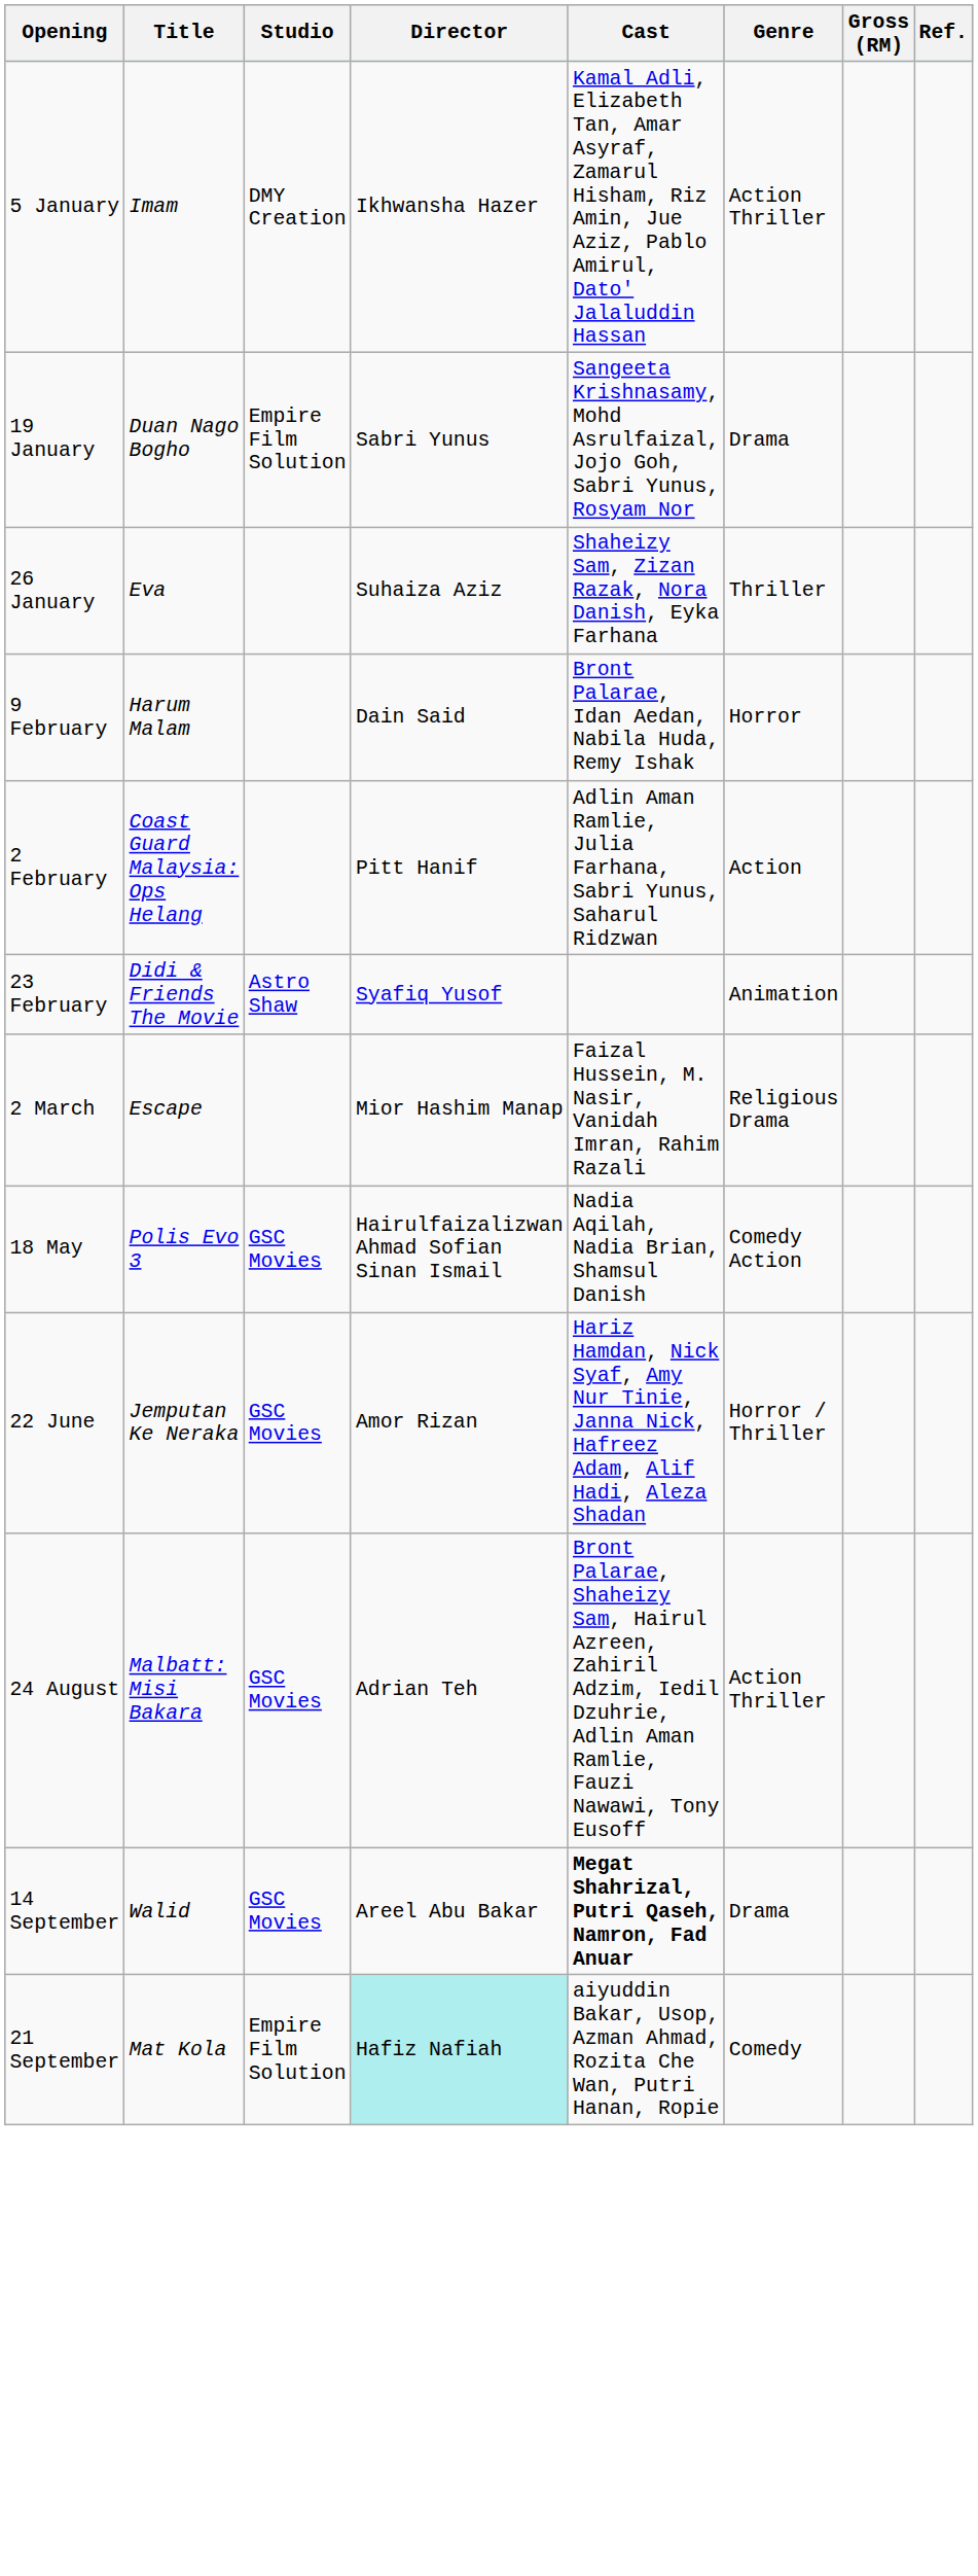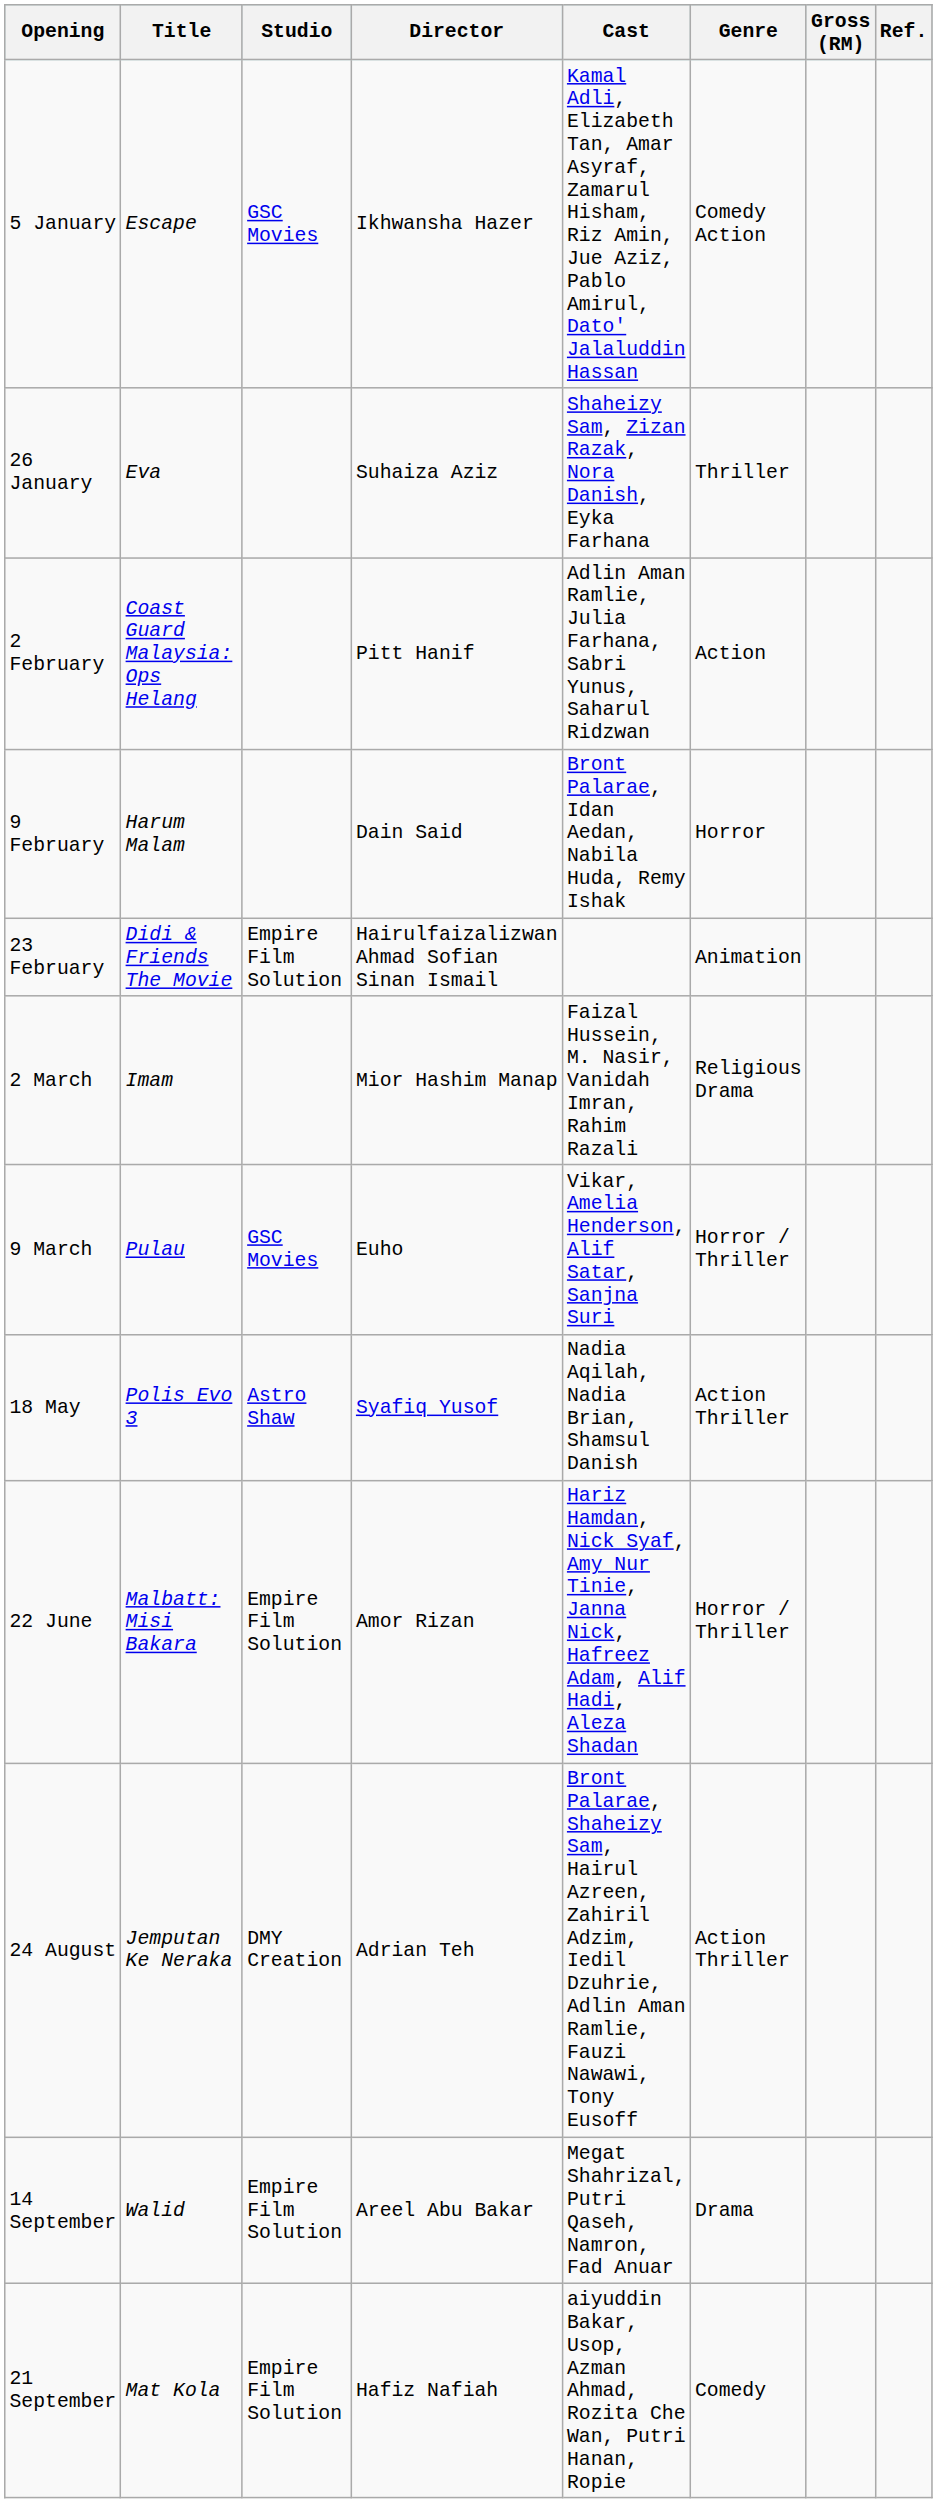 <table class="wikitable">
 <tr style="background:#b0e0e6; text-align:center;">
 <th style="width:10%;">Opening</th>
 <th style="width:17%;">Title</th>
 <th style="width:15%;">Studio</th>
 <th>Director</th>
 <th>Cast</th>
 <th style="width:10%;">Genre</th>
 <th>Gross (RM)</th>
 <th>Ref.</th>
 </tr>
 <tr>
 <td>5 January</td>
-<td><em>Imam</em></td>
-<td>DMY Creation</td>
+<td><em>Escape</em></td>
+<td><a href='#'>GSC Movies</a></td>
 <td>Ikhwansha Hazer</td>
 <td><a href='#'>Kamal Adli</a>, Elizabeth Tan, Amar Asyraf, Zamarul Hisham, Riz Amin, Jue Aziz, Pablo Amirul, <a href='#'>Dato' Jalaluddin Hassan</a></td>
-<td>Action Thriller</td>
-<td></td>
-</tr>
-<tr>
-<td>19 January</td>
-<td><em>Duan Nago Bogho</em></td>
-<td>Empire Film Solution</td>
-<td>Sabri Yunus</td>
-<td><a href='#'>Sangeeta Krishnasamy</a>, Mohd Asrulfaizal, Jojo Goh, Sabri Yunus, <a href='#'>Rosyam Nor</a></td>
-<td>Drama</td>
-<td></td>
+<td>Comedy Action</td>
 <td></td>
 </tr>
 <tr>
 <td>26 January</td>
 <td><em>Eva</em></td>
 <td></td>
 <td>Suhaiza Aziz</td>
 <td><a href='#'>Shaheizy Sam</a>, <a href='#'>Zizan Razak</a>, <a href='#'>Nora Danish</a>, Eyka Farhana</td>
 <td>Thriller</td>
+<td></td>
+<td></td>
+</tr>
+<tr>
+<td>2 February</td>
+<td><em><a href='#'>Coast Guard Malaysia: Ops Helang</a></em></td>
+<td></td>
+<td>Pitt Hanif</td>
+<td>Adlin Aman Ramlie, Julia Farhana, Sabri Yunus, Saharul Ridzwan</td>
+<td>Action</td>
 <td></td>
 <td></td>
 </tr>
 <tr>
 <td>9 February</td>
 <td><em>Harum Malam</em></td>
 <td></td>
 <td>Dain Said</td>
 <td><a href='#'>Bront Palarae</a>, Idan Aedan, Nabila Huda, Remy Ishak</td>
 <td>Horror</td>
 <td></td>
 <td></td>
 </tr>
 <tr>
-<td>2 February</td>
-<td><em><a href='#'>Coast Guard Malaysia: Ops Helang</a></em></td>
-<td></td>
-<td>Pitt Hanif</td>
-<td>Adlin Aman Ramlie, Julia Farhana, Sabri Yunus, Saharul Ridzwan</td>
-<td>Action</td>
-<td></td>
-<td></td>
-</tr>
-<tr>
 <td>23 February</td>
 <td><em><a href='#'>Didi & Friends The Movie</a></em></td>
-<td><a href='#'>Astro Shaw</a></td>
-<td><a href='#'>Syafiq Yusof</a></td>
+<td>Empire Film Solution</td>
+<td>Hairulfaizalizwan Ahmad Sofian Sinan Ismail</td>
 <td></td>
 <td>Animation</td>
 <td></td>
 <td></td>
 </tr>
 <tr>
 <td>2 March</td>
-<td><em>Escape</em></td>
+<td><em>Imam</em></td>
 <td></td>
 <td>Mior Hashim Manap</td>
 <td>Faizal Hussein, M. Nasir, Vanidah Imran, Rahim Razali</td>
 <td>Religious Drama</td>
 <td></td>
 <td></td>
 </tr>
 <tr>
+<td>9 March</td>
+<td><em><a href='#'>Pulau</a></em></td>
+<td><a href='#'>GSC Movies</a></td>
+<td>Euho</td>
+<td>Vikar, <a href='#'>Amelia Henderson</a>, <a href='#'>Alif Satar</a>, <a href='#'>Sanjna Suri</a></td>
+<td>Horror / Thriller</td>
+<td></td>
+<td></td>
+</tr>
+<tr>
 <td>18 May</td>
 <td><em><a href='#'>Polis Evo 3</a></em></td>
-<td><a href='#'>GSC Movies</a></td>
-<td>Hairulfaizalizwan Ahmad Sofian Sinan Ismail</td>
+<td><a href='#'>Astro Shaw</a></td>
+<td><a href='#'>Syafiq Yusof</a></td>
 <td>Nadia Aqilah, Nadia Brian, Shamsul Danish</td>
-<td>Comedy Action</td>
+<td>Action Thriller</td>
 <td></td>
 <td></td>
 </tr>
 <tr>
 <td>22 June</td>
-<td><em>Jemputan Ke Neraka</em></td>
-<td><a href='#'>GSC Movies</a></td>
+<td><em><a href='#'>Malbatt: Misi Bakara</a></em></td>
+<td>Empire Film Solution</td>
 <td>Amor Rizan</td>
 <td><a href='#'>Hariz Hamdan</a>, <a href='#'>Nick Syaf</a>, <a href='#'>Amy Nur Tinie</a>, <a href='#'>Janna Nick</a>, <a href='#'>Hafreez Adam</a>, <a href='#'>Alif Hadi</a>, <a href='#'>Aleza Shadan</a></td>
 <td>Horror / Thriller</td>
 <td></td>
 <td></td>
 </tr>
 <tr>
 <td>24 August</td>
-<td><em><a href='#'>Malbatt: Misi Bakara</a></em></td>
-<td><a href='#'>GSC Movies</a></td>
+<td><em>Jemputan Ke Neraka</em></td>
+<td>DMY Creation</td>
 <td>Adrian Teh</td>
 <td><a href='#'>Bront Palarae</a>, <a href='#'>Shaheizy Sam</a>, Hairul Azreen, Zahiril Adzim, Iedil Dzuhrie, Adlin Aman Ramlie, Fauzi Nawawi, Tony Eusoff</td>
 <td>Action Thriller</td>
 <td></td>
 <td></td>
 </tr>
 <tr>
 <td>14 September</td>
 <td><em>Walid</em></td>
-<td><a href='#'>GSC Movies</a></td>
+<td>Empire Film Solution</td>
 <td>Areel Abu Bakar</td>
-<td><strong>Megat Shahrizal, Putri Qaseh, Namron, Fad Anuar</strong></td>
+<td>Megat Shahrizal, Putri Qaseh, Namron, Fad Anuar</td>
 <td>Drama</td>
 <td></td>
 <td></td>
 </tr>
 <tr>
 <td>21 September</td>
 <td><em>Mat Kola</em></td>
 <td>Empire Film Solution</td>
-<td style="background: paleturquoise;">Hafiz Nafiah</td>
+<td>Hafiz Nafiah</td>
 <td>aiyuddin Bakar, Usop, Azman Ahmad, Rozita Che Wan, Putri Hanan, Ropie</td>
 <td>Comedy</td>
 <td></td>
 <td></td>
 </tr>
 </table>
